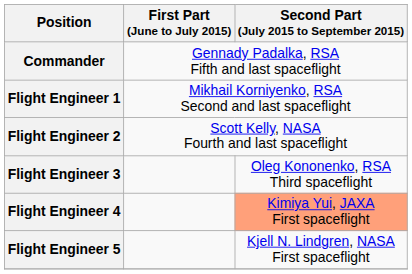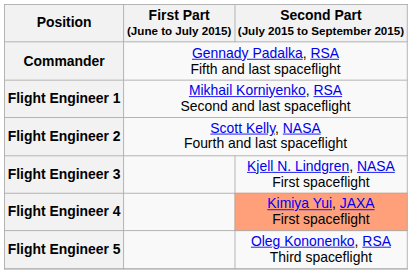 <table class="wikitable">
 <tr>
 <th>Position</th>
 <th>First Part<br><small>(June to July 2015)</small></th>
 <th>Second Part<br><small>(July 2015 to September 2015)</small></th>
 </tr>
 <tr>
 <th>Commander</th>
 <td colspan=2 align=center> <a href='#'>Gennady Padalka</a>, <a href='#'>RSA</a><br>Fifth and last spaceflight</td>
 </tr>
 <tr>
 <th>Flight Engineer 1</th>
 <td colspan=2 align=center> <a href='#'>Mikhail Korniyenko</a>, <a href='#'>RSA</a><br>Second and last spaceflight</td>
 </tr>
 <tr>
 <th>Flight Engineer 2</th>
 <td colspan=2 align=center> <a href='#'>Scott Kelly</a>, <a href='#'>NASA</a><br>Fourth and last spaceflight</td>
 </tr>
 <tr>
 <th>Flight Engineer 3</th>
 <td></td>
-<td align=center> <a href='#'>Oleg Kononenko</a>, <a href='#'>RSA</a><br>Third spaceflight</td>
+<td align=center> <a href='#'>Kjell N. Lindgren</a>, <a href='#'>NASA</a><br>First spaceflight</td>
 </tr>
 <tr>
 <th>Flight Engineer 4</th>
 <td></td>
 <td align=center style="background: lightsalmon;"> <a href='#'>Kimiya Yui</a>, <a href='#'>JAXA</a><br>First spaceflight</td>
 </tr>
 <tr>
 <th>Flight Engineer 5</th>
 <td></td>
-<td align=center> <a href='#'>Kjell N. Lindgren</a>, <a href='#'>NASA</a><br>First spaceflight</td>
+<td align=center> <a href='#'>Oleg Kononenko</a>, <a href='#'>RSA</a><br>Third spaceflight</td>
 </tr>
 <tr>
 </tr>
 </table>
